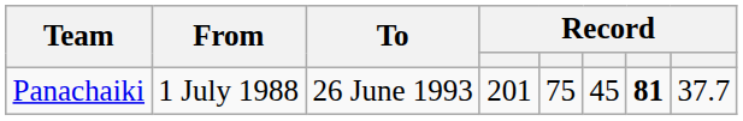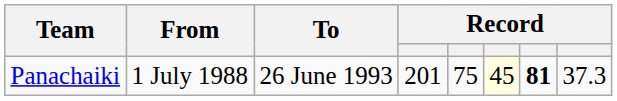 <table class="wikitable" style="text-align:center">
 <tr>
 <th rowspan="2">Team</th>
 <th rowspan="2">From</th>
 <th rowspan="2">To</th>
 <th colspan="5">Record</th>
 </tr>
 <tr>
 <th></th>
 <th></th>
 <th></th>
 <th></th>
 <th></th>
 </tr>
 <tr>
 <td align="left"><a href='#'>Panachaiki</a></td>
 <td align="left">1 July 1988</td>
 <td align="left">26 June 1993</td>
 <td>201</td>
 <td>75</td>
-<td>45</td>
+<td style="background: lightyellow;">45</td>
 <td><strong>81</strong></td>
-<td>37.7</td>
+<td>37.3</td>
 </tr>
 </table>
